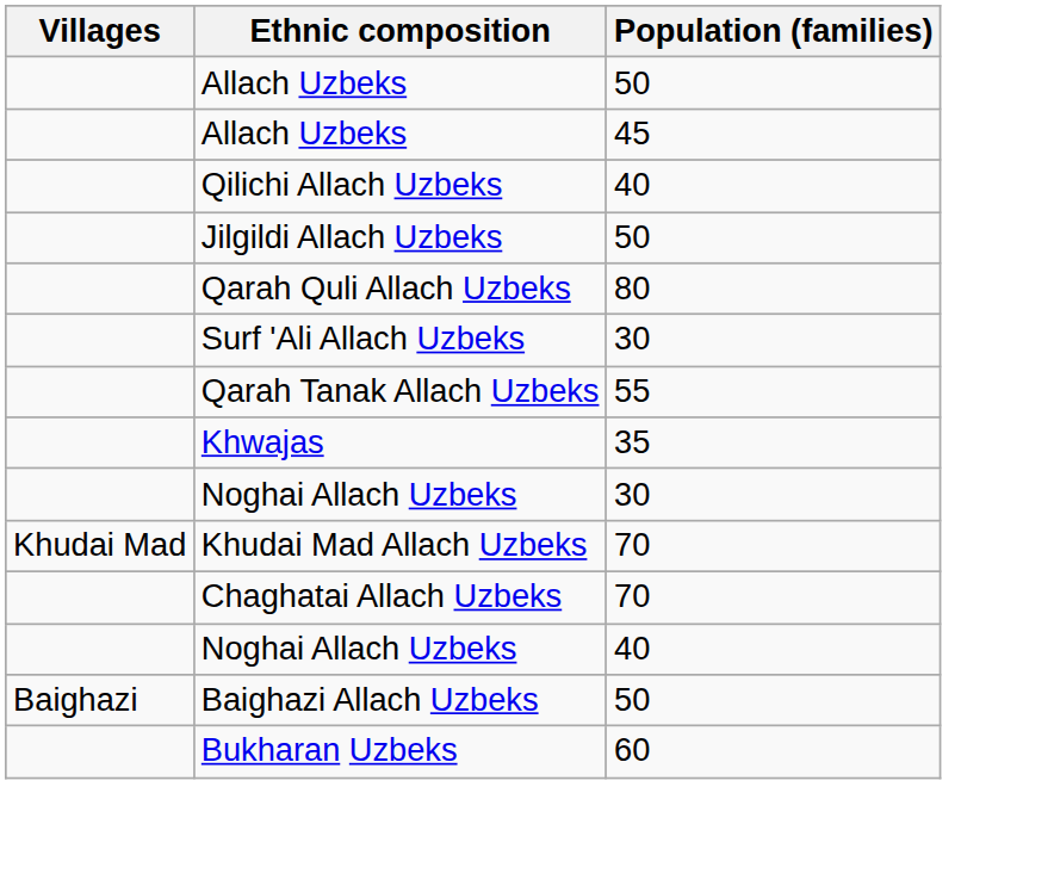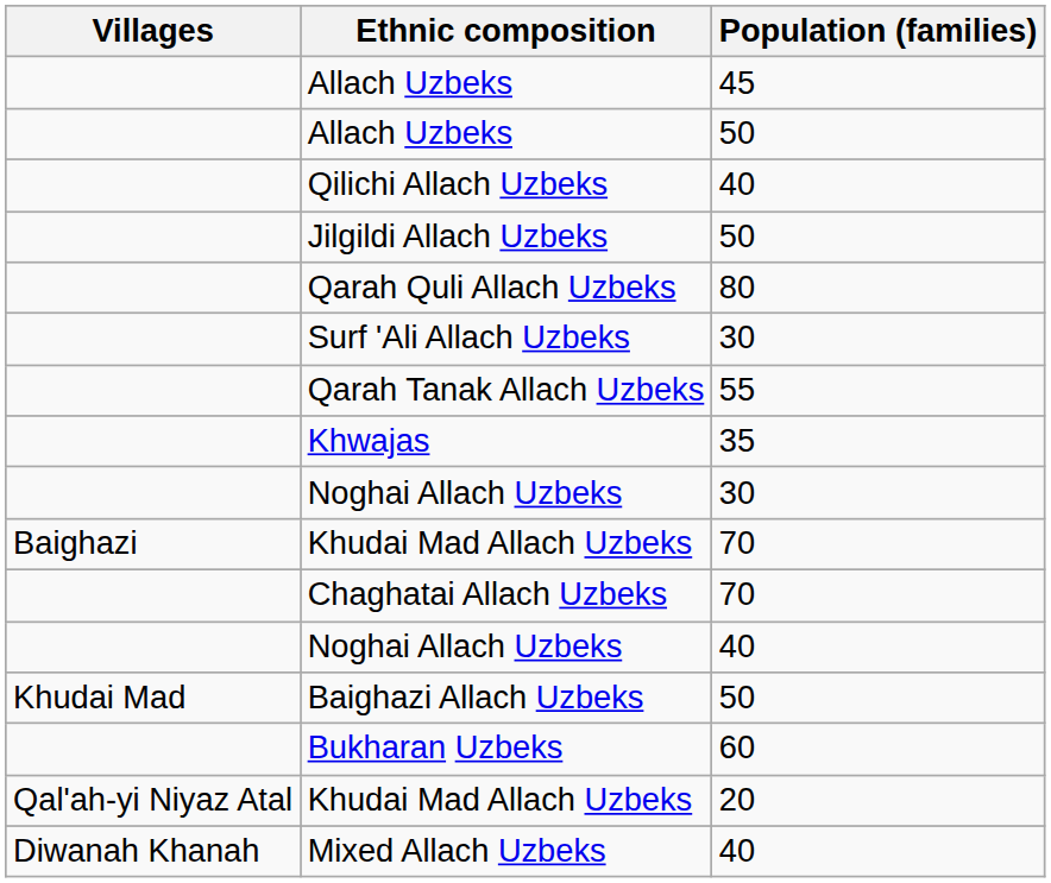 <table class="wikitable">
 <tr>
 <th>Villages</th>
 <th>Ethnic composition</th>
 <th>Population (families)</th>
 </tr>
 <tr>
 <td><br></td>
 <td>Allach <a href='#'>Uzbeks</a></td>
-<td>50</td>
+<td>45</td>
 </tr>
 <tr>
 <td><br></td>
 <td>Allach <a href='#'>Uzbeks</a></td>
-<td>45</td>
+<td>50</td>
 </tr>
 <tr>
 <td><br></td>
 <td>Qilichi Allach <a href='#'>Uzbeks</a></td>
 <td>40</td>
 </tr>
 <tr>
 <td><br></td>
 <td>Jilgildi Allach <a href='#'>Uzbeks</a></td>
 <td>50</td>
 </tr>
 <tr>
 <td></td>
 <td>Qarah Quli Allach <a href='#'>Uzbeks</a></td>
 <td>80</td>
 </tr>
 <tr>
 <td><br></td>
 <td>Surf 'Ali Allach <a href='#'>Uzbeks</a></td>
 <td>30</td>
 </tr>
 <tr>
 <td><br></td>
 <td>Qarah Tanak Allach <a href='#'>Uzbeks</a></td>
 <td>55</td>
 </tr>
 <tr>
 <td><br></td>
 <td><a href='#'>Khwajas</a></td>
 <td>35</td>
 </tr>
 <tr>
 <td><br></td>
 <td>Noghai Allach <a href='#'>Uzbeks</a></td>
 <td>30</td>
 </tr>
 <tr>
-<td>Khudai Mad</td>
+<td>Baighazi<br></td>
 <td>Khudai Mad Allach <a href='#'>Uzbeks</a></td>
 <td>70</td>
 </tr>
 <tr>
 <td><br></td>
 <td>Chaghatai Allach <a href='#'>Uzbeks</a></td>
 <td>70</td>
 </tr>
 <tr>
 <td><br></td>
 <td>Noghai Allach <a href='#'>Uzbeks</a></td>
 <td>40</td>
 </tr>
 <tr>
-<td>Baighazi<br></td>
+<td>Khudai Mad</td>
 <td>Baighazi Allach <a href='#'>Uzbeks</a></td>
 <td>50</td>
 </tr>
 <tr>
 <td><br></td>
 <td><a href='#'>Bukharan</a> <a href='#'>Uzbeks</a></td>
 <td>60</td>
 </tr>
+<tr>
+<td>Qal'ah-yi Niyaz Atal<br></td>
+<td>Khudai Mad Allach <a href='#'>Uzbeks</a></td>
+<td>20</td>
+</tr>
+<tr>
+<td>Diwanah Khanah<br></td>
+<td>Mixed Allach <a href='#'>Uzbeks</a></td>
+<td>40</td>
+</tr>
 </table>
